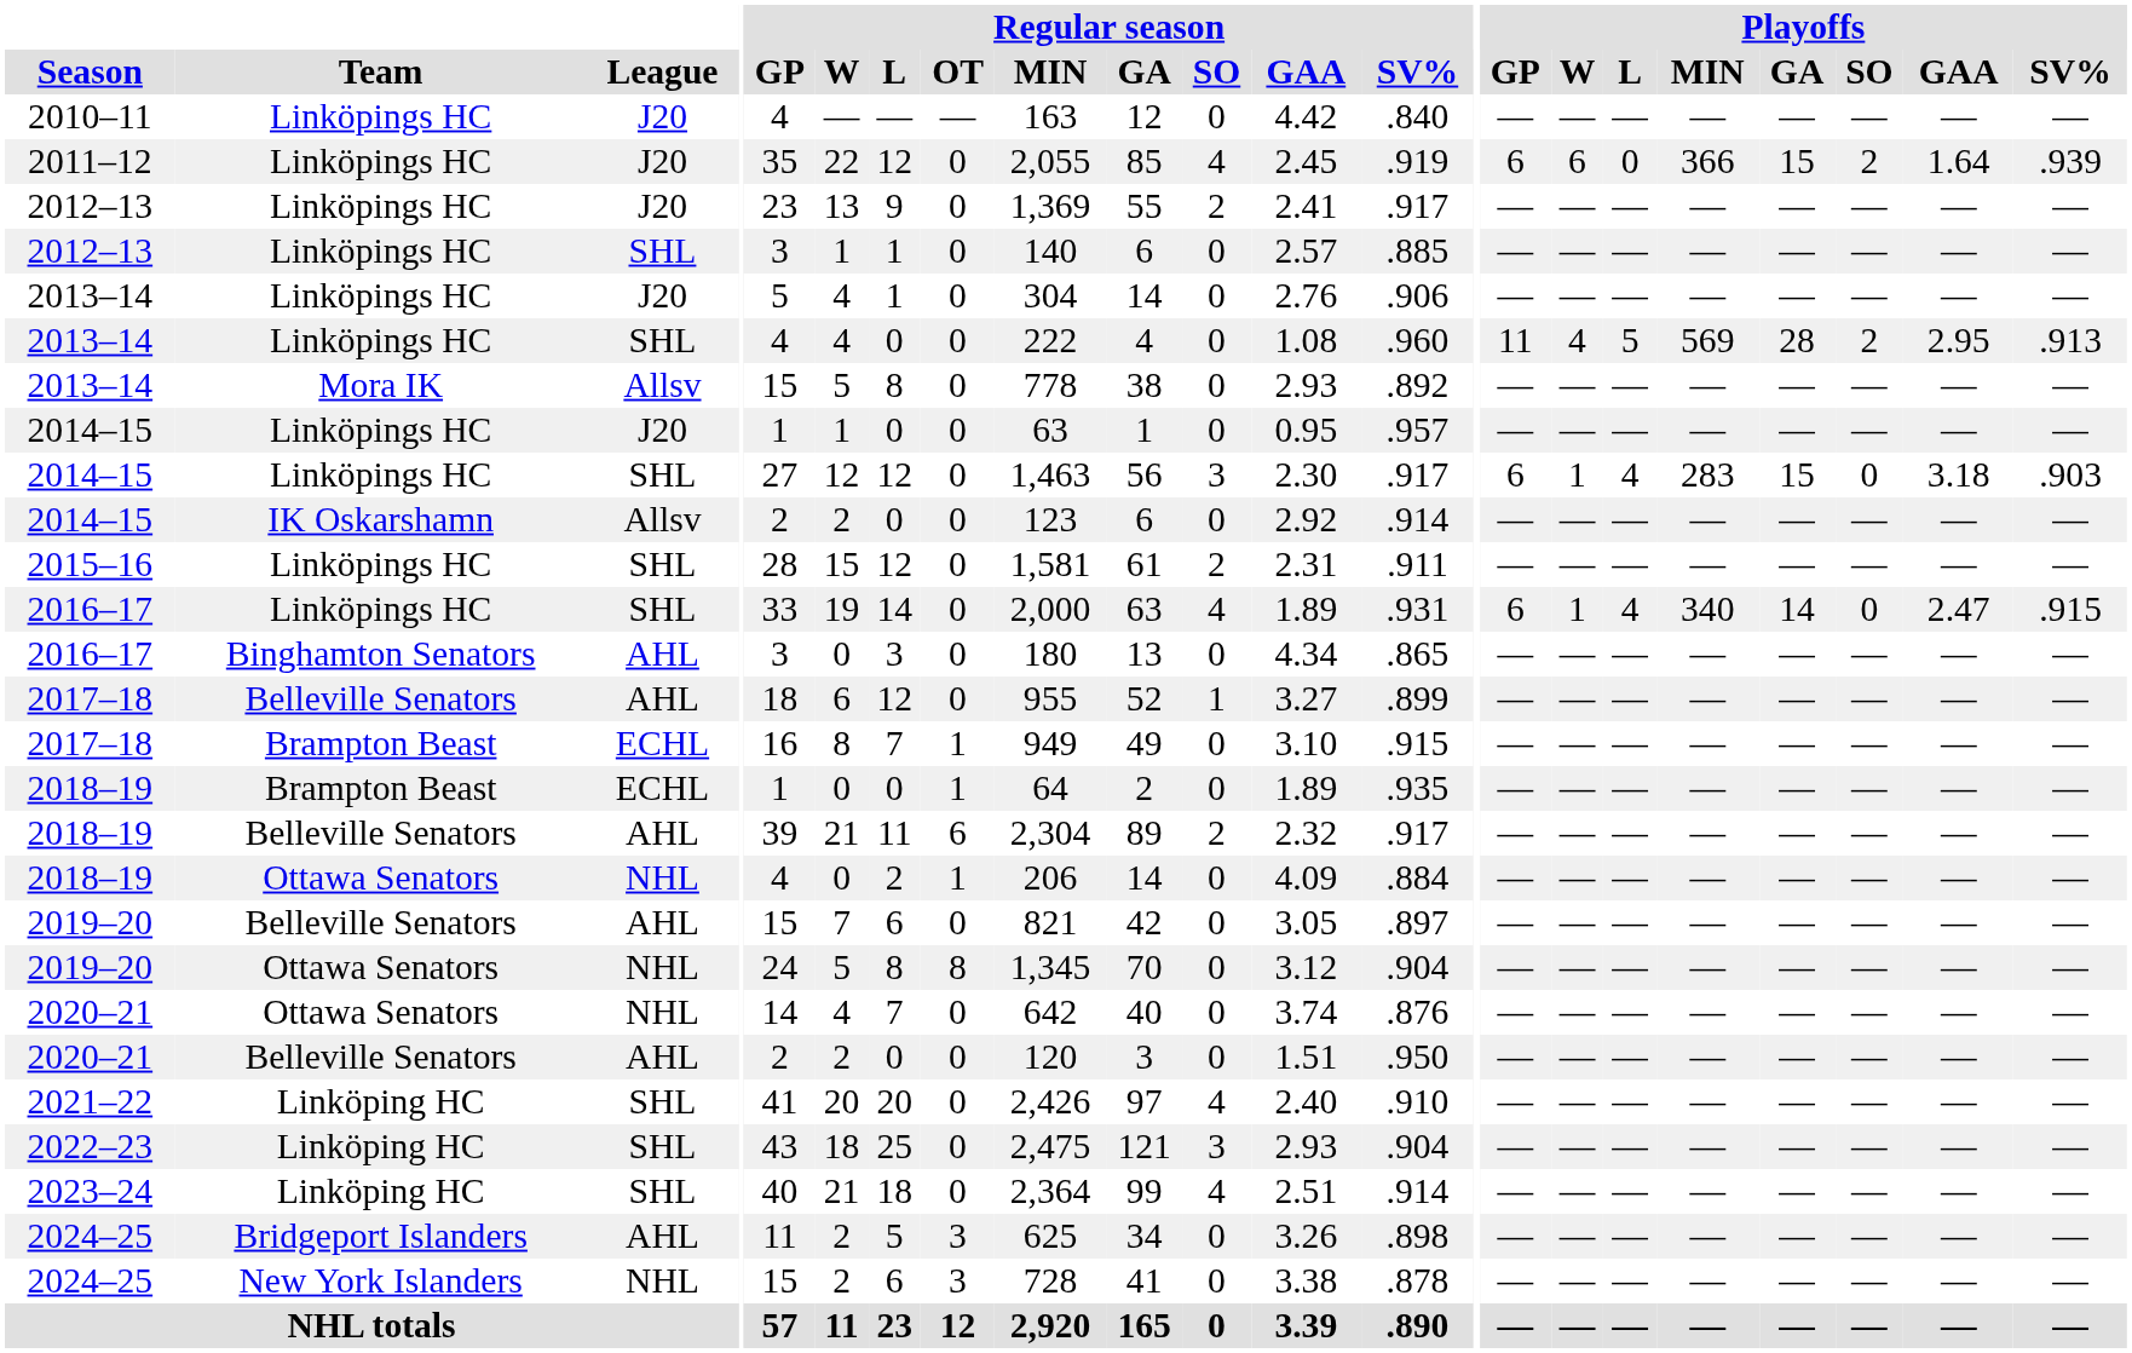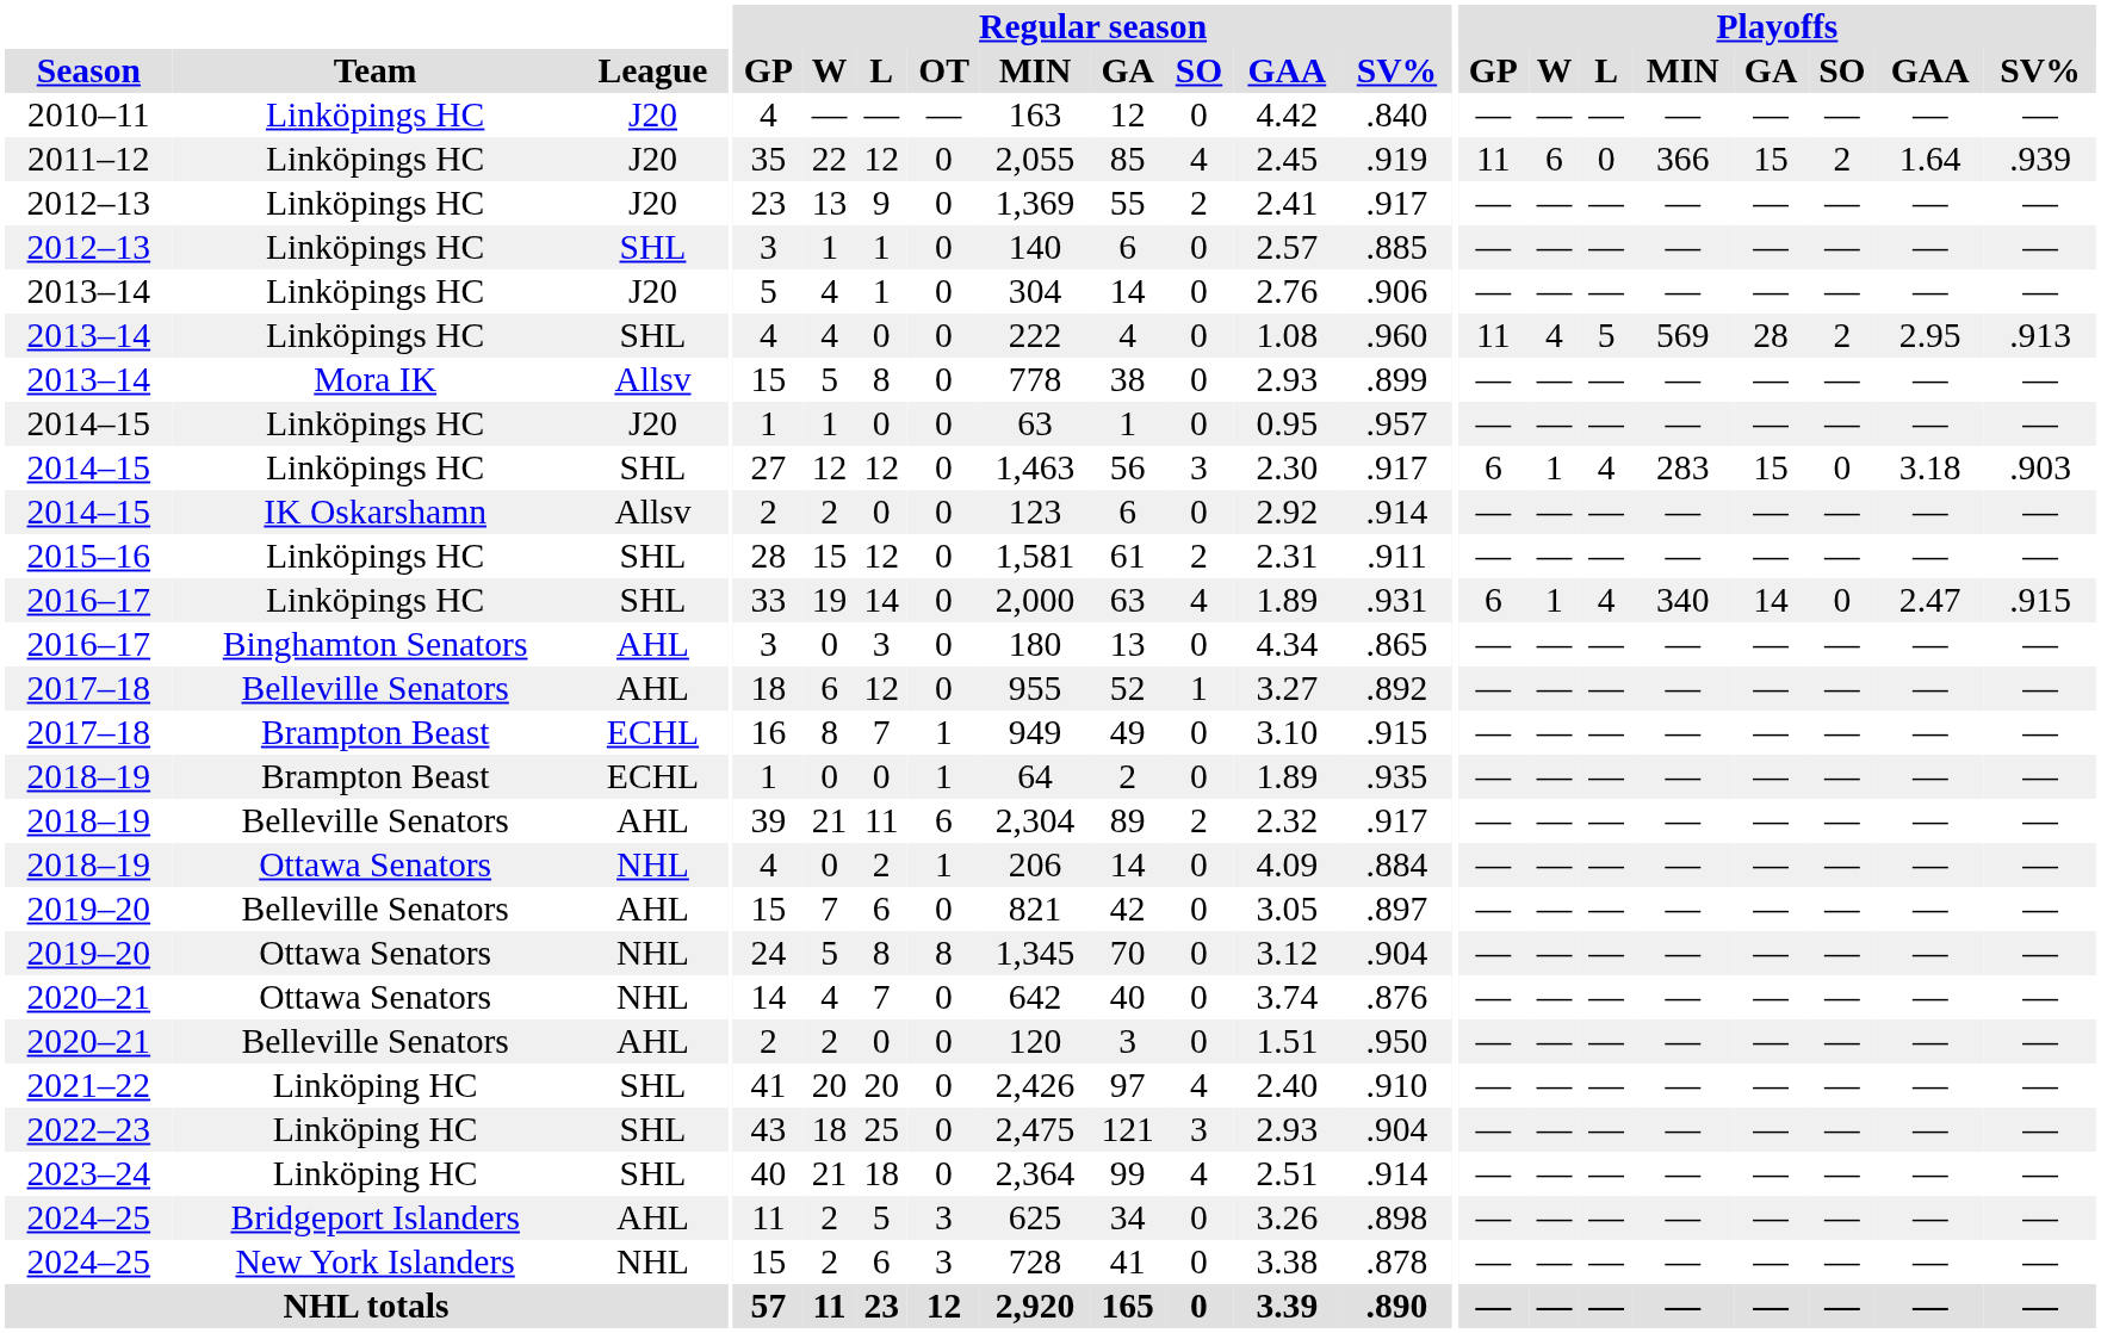 <table border="0" cellpadding="1" cellspacing="0" ID="Table3" style="text-align:center; width:75%;">
 <tr bgcolor="#e0e0e0">
 <th colspan="3" bgcolor="#fff"></th>
 <th rowspan="99" bgcolor="#fff"></th>
 <th colspan="9" bgcolor="#e0e0e0"><a href='#'>Regular season</a></th>
 <th rowspan="99" bgcolor="#fff"></th>
 <th colspan="8" bgcolor="#e0e0e0"><a href='#'>Playoffs</a></th>
 </tr>
 <tr bgcolor="#e0e0e0">
 <th><a href='#'>Season</a></th>
 <th>Team</th>
 <th>League</th>
 <th>GP</th>
 <th>W</th>
 <th>L</th>
 <th>OT</th>
 <th>MIN</th>
 <th>GA</th>
 <th><a href='#'>SO</a></th>
 <th><a href='#'>GAA</a></th>
 <th><a href='#'>SV%</a></th>
 <th>GP</th>
 <th>W</th>
 <th>L</th>
 <th>MIN</th>
 <th>GA</th>
 <th>SO</th>
 <th>GAA</th>
 <th>SV%</th>
 </tr>
 <tr>
 <td>2010–11</td>
 <td><a href='#'>Linköpings HC</a></td>
 <td><a href='#'>J20</a></td>
 <td>4</td>
 <td>—</td>
 <td>—</td>
 <td>—</td>
 <td>163</td>
 <td>12</td>
 <td>0</td>
 <td>4.42</td>
 <td>.840</td>
 <td>—</td>
 <td>—</td>
 <td>—</td>
 <td>—</td>
 <td>—</td>
 <td>—</td>
 <td>—</td>
 <td>—</td>
 </tr>
 <tr bgcolor="#f0f0f0">
 <td>2011–12</td>
 <td>Linköpings HC</td>
 <td>J20</td>
 <td>35</td>
 <td>22</td>
 <td>12</td>
 <td>0</td>
 <td>2,055</td>
 <td>85</td>
 <td>4</td>
 <td>2.45</td>
 <td>.919</td>
-<td>6</td>
+<td>11</td>
 <td>6</td>
 <td>0</td>
 <td>366</td>
 <td>15</td>
 <td>2</td>
 <td>1.64</td>
 <td>.939</td>
 </tr>
 <tr>
 <td>2012–13</td>
 <td>Linköpings HC</td>
 <td>J20</td>
 <td>23</td>
 <td>13</td>
 <td>9</td>
 <td>0</td>
 <td>1,369</td>
 <td>55</td>
 <td>2</td>
 <td>2.41</td>
 <td>.917</td>
 <td>—</td>
 <td>—</td>
 <td>—</td>
 <td>—</td>
 <td>—</td>
 <td>—</td>
 <td>—</td>
 <td>—</td>
 </tr>
 <tr bgcolor="#f0f0f0">
 <td><a href='#'>2012–13</a></td>
 <td>Linköpings HC</td>
 <td><a href='#'>SHL</a></td>
 <td>3</td>
 <td>1</td>
 <td>1</td>
 <td>0</td>
 <td>140</td>
 <td>6</td>
 <td>0</td>
 <td>2.57</td>
 <td>.885</td>
 <td>—</td>
 <td>—</td>
 <td>—</td>
 <td>—</td>
 <td>—</td>
 <td>—</td>
 <td>—</td>
 <td>—</td>
 </tr>
 <tr>
 <td>2013–14</td>
 <td>Linköpings HC</td>
 <td>J20</td>
 <td>5</td>
 <td>4</td>
 <td>1</td>
 <td>0</td>
 <td>304</td>
 <td>14</td>
 <td>0</td>
 <td>2.76</td>
 <td>.906</td>
 <td>—</td>
 <td>—</td>
 <td>—</td>
 <td>—</td>
 <td>—</td>
 <td>—</td>
 <td>—</td>
 <td>—</td>
 </tr>
 <tr bgcolor="#f0f0f0">
 <td><a href='#'>2013–14</a></td>
 <td>Linköpings HC</td>
 <td>SHL</td>
 <td>4</td>
 <td>4</td>
 <td>0</td>
 <td>0</td>
 <td>222</td>
 <td>4</td>
 <td>0</td>
 <td>1.08</td>
 <td>.960</td>
 <td>11</td>
 <td>4</td>
 <td>5</td>
 <td>569</td>
 <td>28</td>
 <td>2</td>
 <td>2.95</td>
 <td>.913</td>
 </tr>
 <tr>
 <td><a href='#'>2013–14</a></td>
 <td><a href='#'>Mora IK</a></td>
 <td><a href='#'>Allsv</a></td>
 <td>15</td>
 <td>5</td>
 <td>8</td>
 <td>0</td>
 <td>778</td>
 <td>38</td>
 <td>0</td>
 <td>2.93</td>
-<td>.892</td>
+<td>.899</td>
 <td>—</td>
 <td>—</td>
 <td>—</td>
 <td>—</td>
 <td>—</td>
 <td>—</td>
 <td>—</td>
 <td>—</td>
 </tr>
 <tr bgcolor="#f0f0f0">
 <td>2014–15</td>
 <td>Linköpings HC</td>
 <td>J20</td>
 <td>1</td>
 <td>1</td>
 <td>0</td>
 <td>0</td>
 <td>63</td>
 <td>1</td>
 <td>0</td>
 <td>0.95</td>
 <td>.957</td>
 <td>—</td>
 <td>—</td>
 <td>—</td>
 <td>—</td>
 <td>—</td>
 <td>—</td>
 <td>—</td>
 <td>—</td>
 </tr>
 <tr>
 <td><a href='#'>2014–15</a></td>
 <td>Linköpings HC</td>
 <td>SHL</td>
 <td>27</td>
 <td>12</td>
 <td>12</td>
 <td>0</td>
 <td>1,463</td>
 <td>56</td>
 <td>3</td>
 <td>2.30</td>
 <td>.917</td>
 <td>6</td>
 <td>1</td>
 <td>4</td>
 <td>283</td>
 <td>15</td>
 <td>0</td>
 <td>3.18</td>
 <td>.903</td>
 </tr>
 <tr bgcolor="#f0f0f0">
 <td><a href='#'>2014–15</a></td>
 <td><a href='#'>IK Oskarshamn</a></td>
 <td>Allsv</td>
 <td>2</td>
 <td>2</td>
 <td>0</td>
 <td>0</td>
 <td>123</td>
 <td>6</td>
 <td>0</td>
 <td>2.92</td>
 <td>.914</td>
 <td>—</td>
 <td>—</td>
 <td>—</td>
 <td>—</td>
 <td>—</td>
 <td>—</td>
 <td>—</td>
 <td>—</td>
 </tr>
 <tr>
 <td><a href='#'>2015–16</a></td>
 <td>Linköpings HC</td>
 <td>SHL</td>
 <td>28</td>
 <td>15</td>
 <td>12</td>
 <td>0</td>
 <td>1,581</td>
 <td>61</td>
 <td>2</td>
 <td>2.31</td>
 <td>.911</td>
 <td>—</td>
 <td>—</td>
 <td>—</td>
 <td>—</td>
 <td>—</td>
 <td>—</td>
 <td>—</td>
 <td>—</td>
 </tr>
 <tr bgcolor="#f0f0f0">
 <td><a href='#'>2016–17</a></td>
 <td>Linköpings HC</td>
 <td>SHL</td>
 <td>33</td>
 <td>19</td>
 <td>14</td>
 <td>0</td>
 <td>2,000</td>
 <td>63</td>
 <td>4</td>
 <td>1.89</td>
 <td>.931</td>
 <td>6</td>
 <td>1</td>
 <td>4</td>
 <td>340</td>
 <td>14</td>
 <td>0</td>
 <td>2.47</td>
 <td>.915</td>
 </tr>
 <tr>
 <td><a href='#'>2016–17</a></td>
 <td><a href='#'>Binghamton Senators</a></td>
 <td><a href='#'>AHL</a></td>
 <td>3</td>
 <td>0</td>
 <td>3</td>
 <td>0</td>
 <td>180</td>
 <td>13</td>
 <td>0</td>
 <td>4.34</td>
 <td>.865</td>
 <td>—</td>
 <td>—</td>
 <td>—</td>
 <td>—</td>
 <td>—</td>
 <td>—</td>
 <td>—</td>
 <td>—</td>
 </tr>
 <tr bgcolor="#f0f0f0">
 <td><a href='#'>2017–18</a></td>
 <td><a href='#'>Belleville Senators</a></td>
 <td>AHL</td>
 <td>18</td>
 <td>6</td>
 <td>12</td>
 <td>0</td>
 <td>955</td>
 <td>52</td>
 <td>1</td>
 <td>3.27</td>
-<td>.899</td>
+<td>.892</td>
 <td>—</td>
 <td>—</td>
 <td>—</td>
 <td>—</td>
 <td>—</td>
 <td>—</td>
 <td>—</td>
 <td>—</td>
 </tr>
 <tr 9>
 <td><a href='#'>2017–18</a></td>
 <td><a href='#'>Brampton Beast</a></td>
 <td><a href='#'>ECHL</a></td>
 <td>16</td>
 <td>8</td>
 <td>7</td>
 <td>1</td>
 <td>949</td>
 <td>49</td>
 <td>0</td>
 <td>3.10</td>
 <td>.915</td>
 <td>—</td>
 <td>—</td>
 <td>—</td>
 <td>—</td>
 <td>—</td>
 <td>—</td>
 <td>—</td>
 <td>—</td>
 </tr>
 <tr bgcolor="#f0f0f0">
 <td><a href='#'>2018–19</a></td>
 <td>Brampton Beast</td>
 <td>ECHL</td>
 <td>1</td>
 <td>0</td>
 <td>0</td>
 <td>1</td>
 <td>64</td>
 <td>2</td>
 <td>0</td>
 <td>1.89</td>
 <td>.935</td>
 <td>—</td>
 <td>—</td>
 <td>—</td>
 <td>—</td>
 <td>—</td>
 <td>—</td>
 <td>—</td>
 <td>—</td>
 </tr>
 <tr>
 <td><a href='#'>2018–19</a></td>
 <td>Belleville Senators</td>
 <td>AHL</td>
 <td>39</td>
 <td>21</td>
 <td>11</td>
 <td>6</td>
 <td>2,304</td>
 <td>89</td>
 <td>2</td>
 <td>2.32</td>
 <td>.917</td>
 <td>—</td>
 <td>—</td>
 <td>—</td>
 <td>—</td>
 <td>—</td>
 <td>—</td>
 <td>—</td>
 <td>—</td>
 </tr>
 <tr bgcolor="#f0f0f0">
 <td><a href='#'>2018–19</a></td>
 <td><a href='#'>Ottawa Senators</a></td>
 <td><a href='#'>NHL</a></td>
 <td>4</td>
 <td>0</td>
 <td>2</td>
 <td>1</td>
 <td>206</td>
 <td>14</td>
 <td>0</td>
 <td>4.09</td>
 <td>.884</td>
 <td>—</td>
 <td>—</td>
 <td>—</td>
 <td>—</td>
 <td>—</td>
 <td>—</td>
 <td>—</td>
 <td>—</td>
 </tr>
 <tr>
 <td><a href='#'>2019–20</a></td>
 <td>Belleville Senators</td>
 <td>AHL</td>
 <td>15</td>
 <td>7</td>
 <td>6</td>
 <td>0</td>
 <td>821</td>
 <td>42</td>
 <td>0</td>
 <td>3.05</td>
 <td>.897</td>
 <td>—</td>
 <td>—</td>
 <td>—</td>
 <td>—</td>
 <td>—</td>
 <td>—</td>
 <td>—</td>
 <td>—</td>
 </tr>
 <tr bgcolor="#f0f0f0">
 <td><a href='#'>2019–20</a></td>
 <td>Ottawa Senators</td>
 <td>NHL</td>
 <td>24</td>
 <td>5</td>
 <td>8</td>
 <td>8</td>
 <td>1,345</td>
 <td>70</td>
 <td>0</td>
 <td>3.12</td>
 <td>.904</td>
 <td>—</td>
 <td>—</td>
 <td>—</td>
 <td>—</td>
 <td>—</td>
 <td>—</td>
 <td>—</td>
 <td>—</td>
 </tr>
 <tr>
 <td><a href='#'>2020–21</a></td>
 <td>Ottawa Senators</td>
 <td>NHL</td>
 <td>14</td>
 <td>4</td>
 <td>7</td>
 <td>0</td>
 <td>642</td>
 <td>40</td>
 <td>0</td>
 <td>3.74</td>
 <td>.876</td>
 <td>—</td>
 <td>—</td>
 <td>—</td>
 <td>—</td>
 <td>—</td>
 <td>—</td>
 <td>—</td>
 <td>—</td>
 </tr>
 <tr bgcolor="#f0f0f0">
 <td><a href='#'>2020–21</a></td>
 <td>Belleville Senators</td>
 <td>AHL</td>
 <td>2</td>
 <td>2</td>
 <td>0</td>
 <td>0</td>
 <td>120</td>
 <td>3</td>
 <td>0</td>
 <td>1.51</td>
 <td>.950</td>
 <td>—</td>
 <td>—</td>
 <td>—</td>
 <td>—</td>
 <td>—</td>
 <td>—</td>
 <td>—</td>
 <td>—</td>
 </tr>
 <tr>
 <td><a href='#'>2021–22</a></td>
 <td>Linköping HC</td>
 <td>SHL</td>
 <td>41</td>
 <td>20</td>
 <td>20</td>
 <td>0</td>
 <td>2,426</td>
 <td>97</td>
 <td>4</td>
 <td>2.40</td>
 <td>.910</td>
 <td>—</td>
 <td>—</td>
 <td>—</td>
 <td>—</td>
 <td>—</td>
 <td>—</td>
 <td>—</td>
 <td>—</td>
 </tr>
 <tr bgcolor="#f0f0f0">
 <td><a href='#'>2022–23</a></td>
 <td>Linköping HC</td>
 <td>SHL</td>
 <td>43</td>
 <td>18</td>
 <td>25</td>
 <td>0</td>
 <td>2,475</td>
 <td>121</td>
 <td>3</td>
 <td>2.93</td>
 <td>.904</td>
 <td>—</td>
 <td>—</td>
 <td>—</td>
 <td>—</td>
 <td>—</td>
 <td>—</td>
 <td>—</td>
 <td>—</td>
 </tr>
 <tr>
 <td><a href='#'>2023–24</a></td>
 <td>Linköping HC</td>
 <td>SHL</td>
 <td>40</td>
 <td>21</td>
 <td>18</td>
 <td>0</td>
 <td>2,364</td>
 <td>99</td>
 <td>4</td>
 <td>2.51</td>
 <td>.914</td>
 <td>—</td>
 <td>—</td>
 <td>—</td>
 <td>—</td>
 <td>—</td>
 <td>—</td>
 <td>—</td>
 <td>—</td>
 </tr>
 <tr bgcolor="#f0f0f0">
 <td><a href='#'>2024–25</a></td>
 <td><a href='#'>Bridgeport Islanders</a></td>
 <td>AHL</td>
 <td>11</td>
 <td>2</td>
 <td>5</td>
 <td>3</td>
 <td>625</td>
 <td>34</td>
 <td>0</td>
 <td>3.26</td>
 <td>.898</td>
 <td>—</td>
 <td>—</td>
 <td>—</td>
 <td>—</td>
 <td>—</td>
 <td>—</td>
 <td>—</td>
 <td>—</td>
 </tr>
 <tr>
 <td><a href='#'>2024–25</a></td>
 <td><a href='#'>New York Islanders</a></td>
 <td>NHL</td>
 <td>15</td>
 <td>2</td>
 <td>6</td>
 <td>3</td>
 <td>728</td>
 <td>41</td>
 <td>0</td>
 <td>3.38</td>
 <td>.878</td>
 <td>—</td>
 <td>—</td>
 <td>—</td>
 <td>—</td>
 <td>—</td>
 <td>—</td>
 <td>—</td>
 <td>—</td>
 </tr>
 <tr bgcolor="#e0e0e0">
 <th colspan="3">NHL totals</th>
 <th>57</th>
 <th>11</th>
 <th>23</th>
 <th>12</th>
 <th>2,920</th>
 <th>165</th>
 <th>0</th>
 <th>3.39</th>
 <th>.890</th>
 <th>—</th>
 <th>—</th>
 <th>—</th>
 <th>—</th>
 <th>—</th>
 <th>—</th>
 <th>—</th>
 <th>—</th>
 </tr>
 </table>
